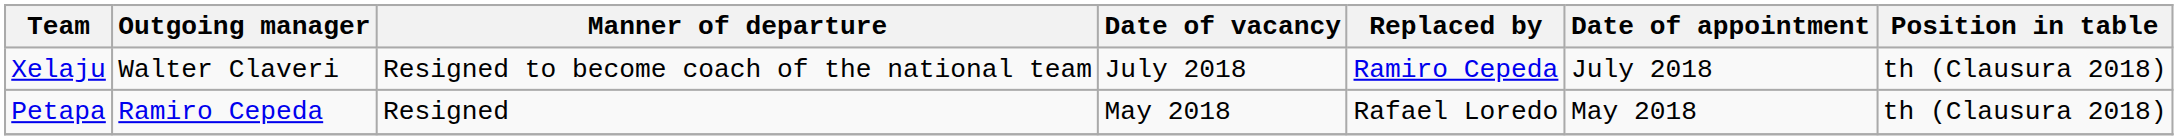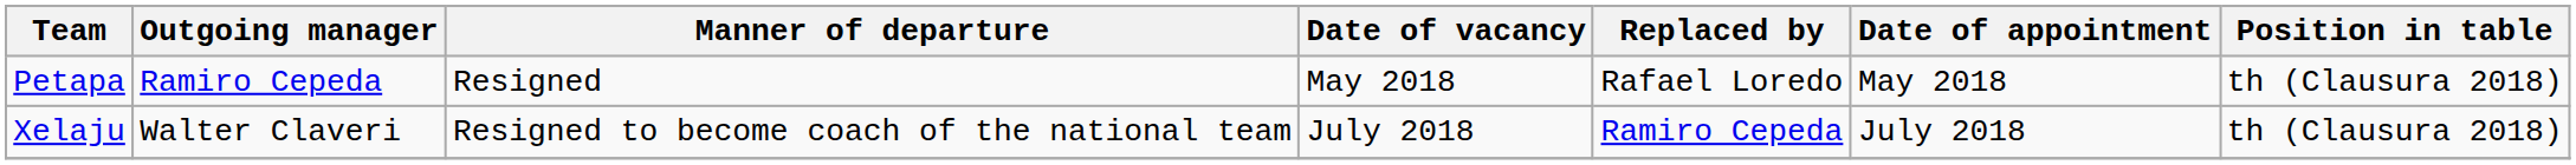 <table class="wikitable">
 <tr>
 <th>Team</th>
 <th>Outgoing manager</th>
 <th>Manner of departure</th>
 <th>Date of vacancy</th>
 <th>Replaced by</th>
 <th>Date of appointment</th>
 <th>Position in table</th>
 </tr>
 <tr>
+<td><a href='#'>Petapa</a></td>
+<td> <a href='#'>Ramiro Cepeda</a></td>
+<td>Resigned</td>
+<td>May 2018</td>
+<td> Rafael Loredo</td>
+<td>May 2018</td>
+<td>th (Clausura 2018)</td>
+</tr>
+<tr>
 <td><a href='#'>Xelaju</a></td>
 <td> Walter Claveri</td>
 <td>Resigned to become coach of the national team</td>
 <td>July 2018</td>
 <td> <a href='#'>Ramiro Cepeda</a></td>
 <td>July 2018</td>
 <td>th (Clausura 2018)</td>
 </tr>
 <tr>
-<td><a href='#'>Petapa</a></td>
-<td> <a href='#'>Ramiro Cepeda</a></td>
-<td>Resigned</td>
-<td>May 2018</td>
-<td> Rafael Loredo</td>
-<td>May 2018</td>
-<td>th (Clausura 2018)</td>
-</tr>
-<tr>
 </tr>
 </table>
